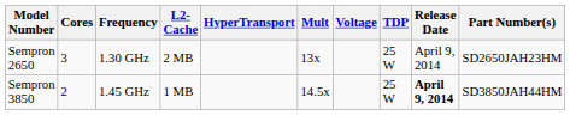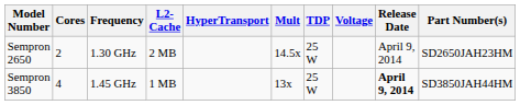 <table class="wikitable">
 <tr>
 <th>Model Number</th>
 <th>Cores</th>
 <th>Frequency</th>
 <th><a href='#'>L2-Cache</a></th>
 <th><a href='#'>HyperTransport</a></th>
 <th><a href='#'>Mult</a></th>
+<th><a href='#'>TDP</a></th>
 <th><a href='#'>Voltage</a></th>
-<th><a href='#'>TDP</a></th>
 <th>Release Date</th>
 <th>Part Number(s)</th>
 </tr>
 <tr>
 <td>Sempron 2650</td>
-<td>3</td>
+<td>2</td>
 <td>1.30 GHz</td>
 <td>2 MB</td>
 <td></td>
-<td>13x</td>
+<td>14.5x</td>
+<td>25 W</td>
 <td></td>
-<td>25 W</td>
 <td>April 9, 2014</td>
 <td>SD2650JAH23HM</td>
 </tr>
 <tr>
 <td>Sempron 3850</td>
-<td>2</td>
+<td>4</td>
 <td>1.45 GHz</td>
 <td>1 MB</td>
 <td></td>
-<td>14.5x</td>
+<td>13x</td>
+<td>25 W</td>
 <td></td>
-<td>25 W</td>
 <td><strong>April 9, 2014</strong></td>
 <td>SD3850JAH44HM</td>
 </tr>
 </table>
